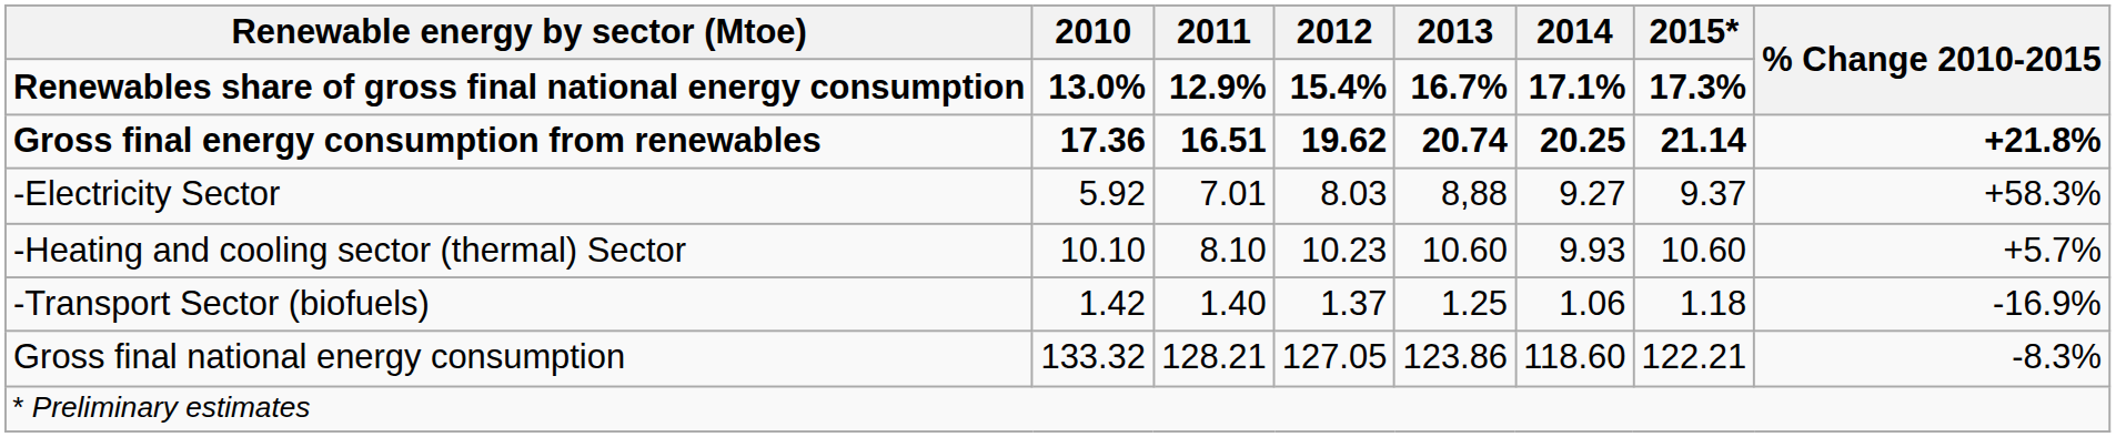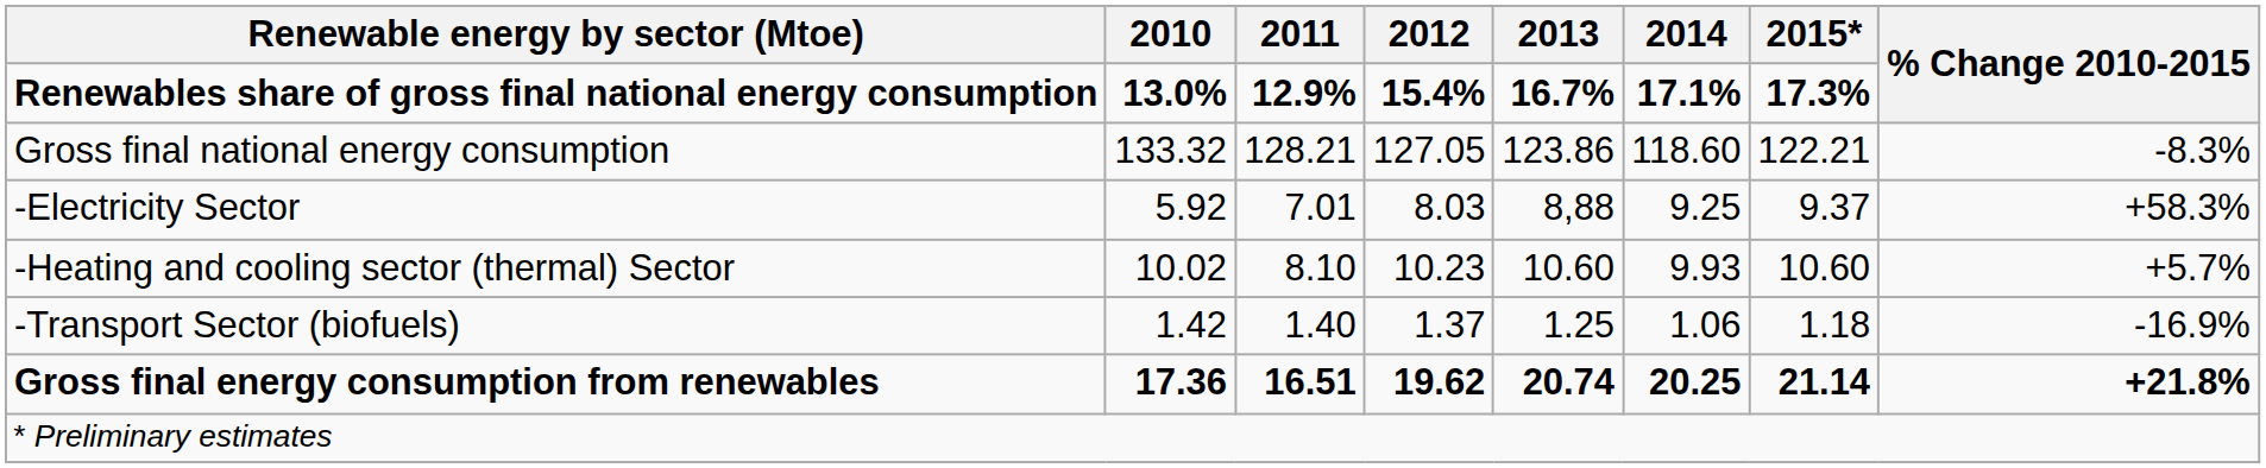 <table class="wikitable">
 <tr>
 <th>Renewable energy by sector (Mtoe)</th>
 <th>2010</th>
 <th>2011</th>
 <th>2012</th>
 <th>2013</th>
 <th>2014</th>
 <th>2015*</th>
 <th rowspan="2">% Change 2010-2015</th>
 </tr>
 <tr>
 <td><strong>Renewables share of gross final national energy consumption</strong></td>
 <td style="text-align:right;"><strong>13.0%</strong></td>
 <td style="text-align:right;"><strong>12.9%</strong></td>
 <td style="text-align:right;"><strong>15.4%</strong></td>
 <td style="text-align:right;"><strong>16.7%</strong></td>
 <td style="text-align:right;"><strong>17.1%</strong></td>
 <td style="text-align:right;"><strong>17.3%</strong></td>
 </tr>
 <tr>
-<td><strong>Gross final energy consumption from renewables</strong></td>
-<td style="text-align:right;"><strong>17.36</strong></td>
-<td style="text-align:right;"><strong>16.51</strong></td>
-<td style="text-align:right;"><strong>19.62</strong></td>
-<td style="text-align:right;"><strong>20.74</strong></td>
-<td style="text-align:right;"><strong>20.25</strong></td>
-<td style="text-align:right;"><strong>21.14</strong></td>
-<td style="text-align:right;"><strong>+21.8%</strong></td>
+<td>Gross final national energy consumption</td>
+<td style="text-align:right;">133.32</td>
+<td style="text-align:right;">128.21</td>
+<td style="text-align:right;">127.05</td>
+<td style="text-align:right;">123.86</td>
+<td style="text-align:right;">118.60</td>
+<td style="text-align:right;">122.21</td>
+<td style="text-align:right;">-8.3%</td>
 </tr>
 <tr>
 <td>-Electricity Sector</td>
 <td style="text-align:right;">5.92</td>
 <td style="text-align:right;">7.01</td>
 <td style="text-align:right;">8.03</td>
 <td style="text-align:right;">8,88</td>
-<td style="text-align:right;">9.27</td>
+<td style="text-align:right;">9.25</td>
 <td style="text-align:right;">9.37</td>
 <td style="text-align:right;">+58.3%</td>
 </tr>
 <tr>
 <td>-Heating and cooling sector (thermal) Sector</td>
-<td style="text-align:right;">10.10</td>
+<td style="text-align:right;">10.02</td>
 <td style="text-align:right;">8.10</td>
 <td style="text-align:right;">10.23</td>
 <td style="text-align:right;">10.60</td>
 <td style="text-align:right;">9.93</td>
 <td style="text-align:right;">10.60</td>
 <td style="text-align:right;">+5.7%</td>
 </tr>
 <tr>
 <td>-Transport Sector (biofuels)</td>
 <td style="text-align:right;">1.42</td>
 <td style="text-align:right;">1.40</td>
 <td style="text-align:right;">1.37</td>
 <td style="text-align:right;">1.25</td>
 <td style="text-align:right;">1.06</td>
 <td style="text-align:right;">1.18</td>
 <td style="text-align:right;">-16.9%</td>
 </tr>
 <tr>
-<td>Gross final national energy consumption</td>
-<td style="text-align:right;">133.32</td>
-<td style="text-align:right;">128.21</td>
-<td style="text-align:right;">127.05</td>
-<td style="text-align:right;">123.86</td>
-<td style="text-align:right;">118.60</td>
-<td style="text-align:right;">122.21</td>
-<td style="text-align:right;">-8.3%</td>
+<td><strong>Gross final energy consumption from renewables</strong></td>
+<td style="text-align:right;"><strong>17.36</strong></td>
+<td style="text-align:right;"><strong>16.51</strong></td>
+<td style="text-align:right;"><strong>19.62</strong></td>
+<td style="text-align:right;"><strong>20.74</strong></td>
+<td style="text-align:right;"><strong>20.25</strong></td>
+<td style="text-align:right;"><strong>21.14</strong></td>
+<td style="text-align:right;"><strong>+21.8%</strong></td>
 </tr>
 <tr>
 <td colspan=8 style="font-size:85%">* <em>Preliminary estimates</em></td>
 </tr>
 </table>
